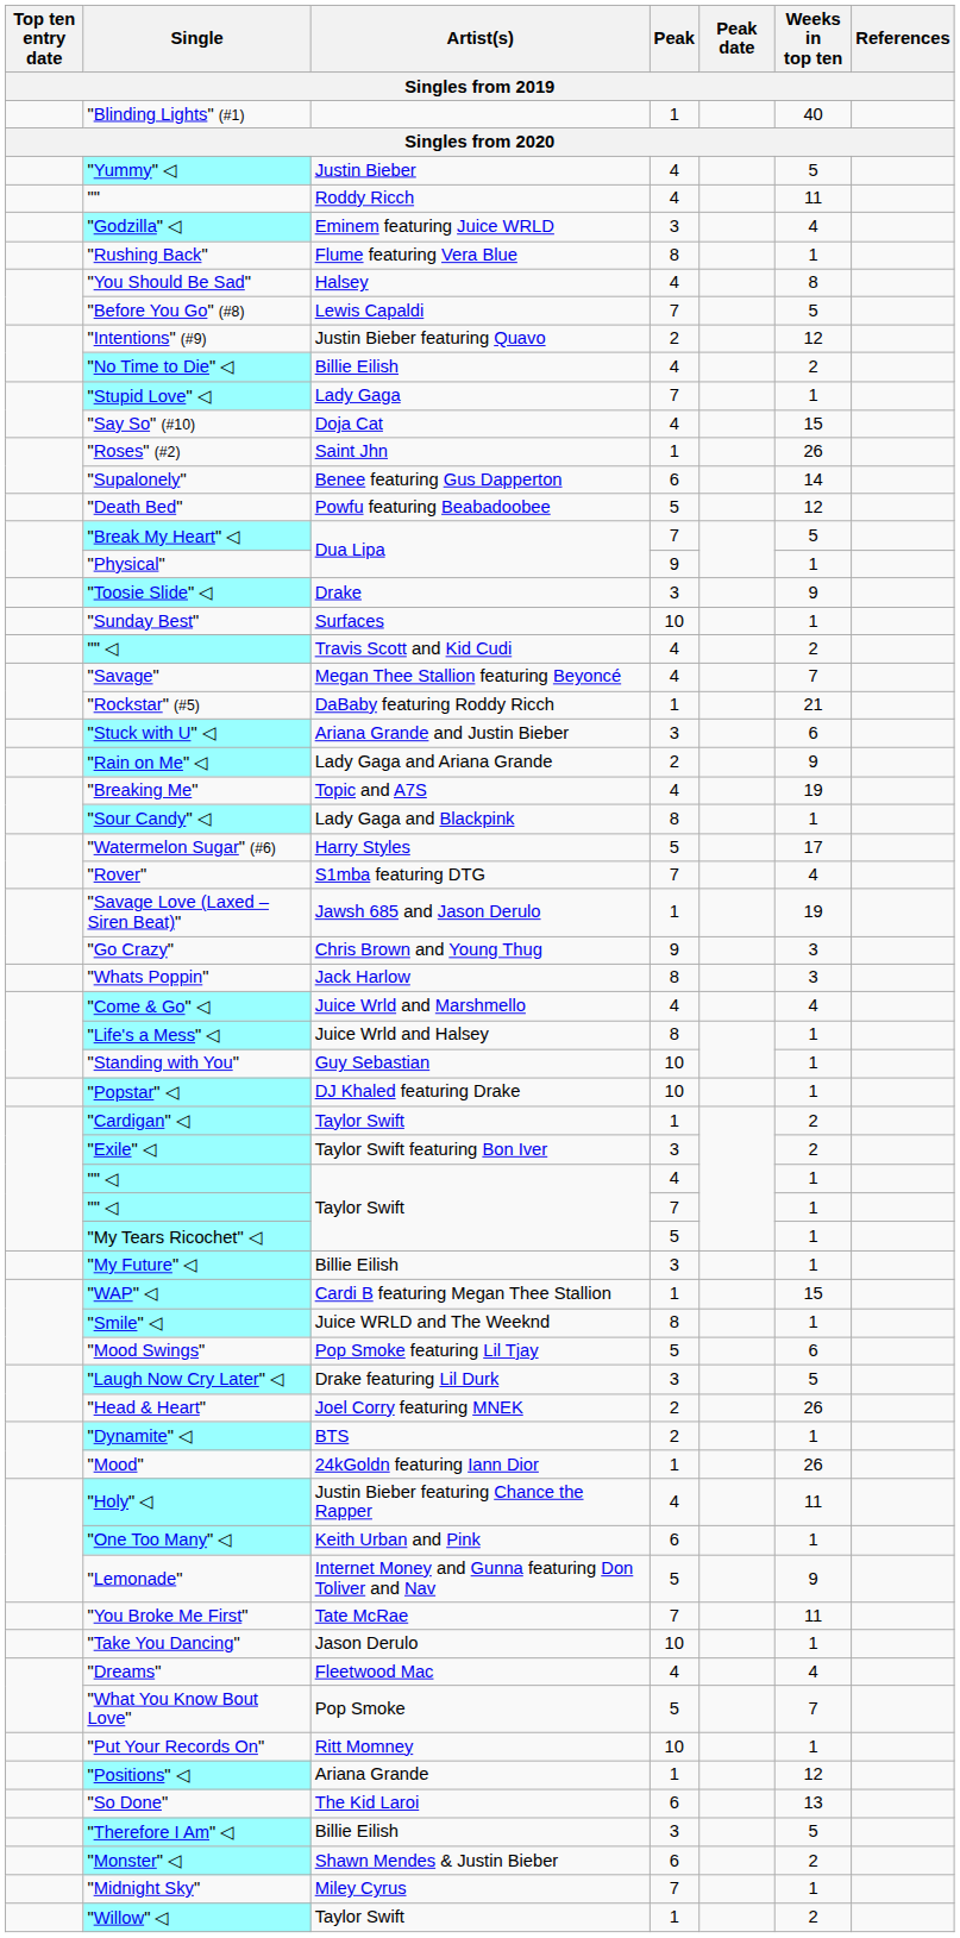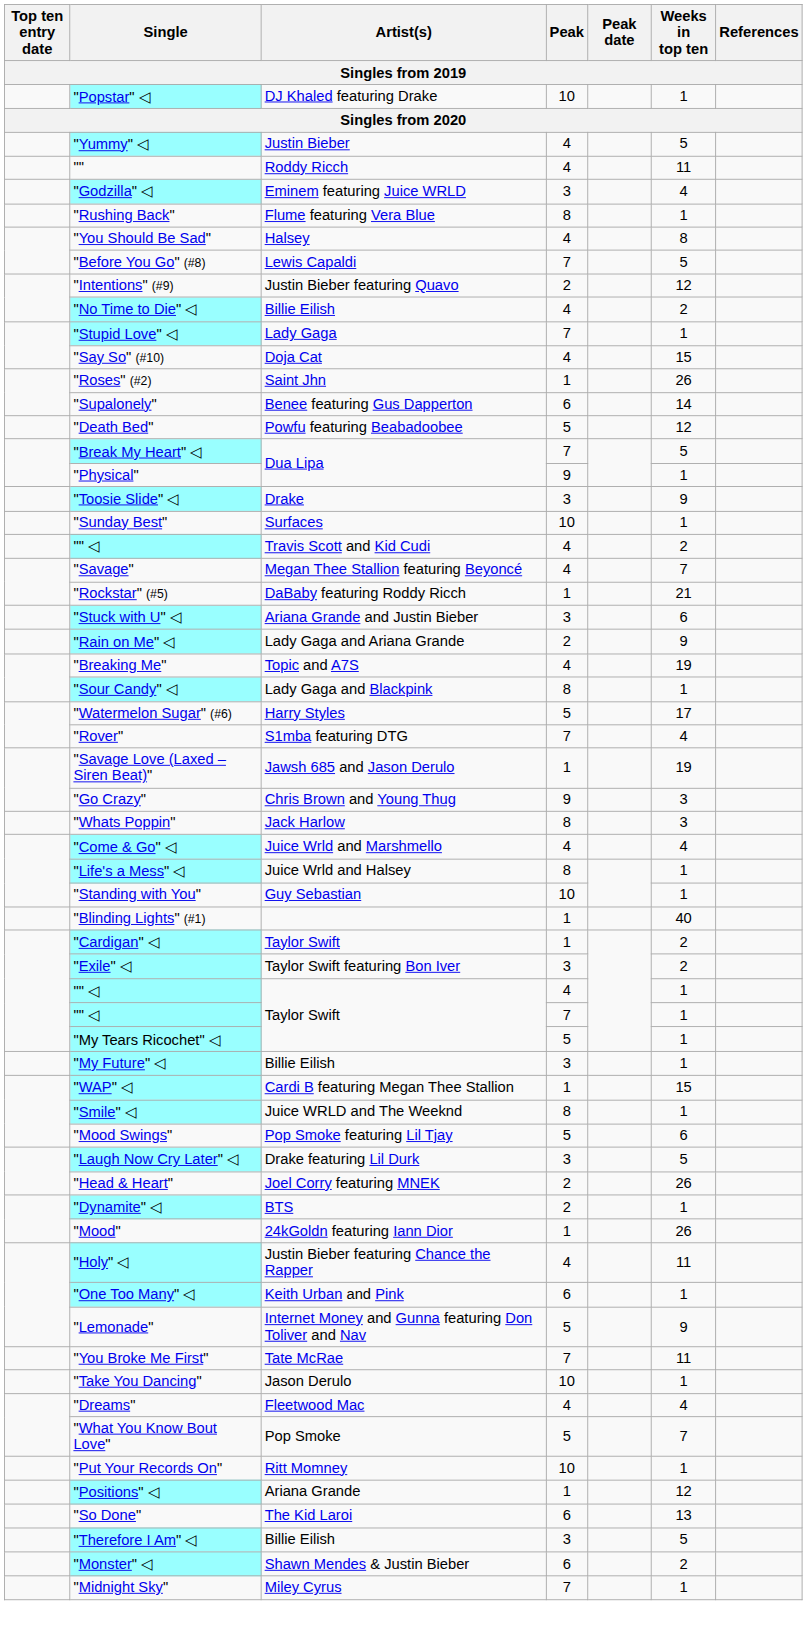 <table class="wikitable sortable">
 <tr>
 <th>Top ten<br>entry date</th>
 <th>Single</th>
 <th>Artist(s)</th>
 <th data-sort-type="number">Peak</th>
 <th>Peak date</th>
 <th data-sort-type="number">Weeks in<br>top ten</th>
 <th>References</th>
 </tr>
 <tr>
 <th colspan=7>Singles from 2019</th>
 </tr>
 <tr>
 <td></td>
-<td>"<a href='#'>Blinding Lights</a>" <small>(#1)</small>     </td>
+<td style=background:#9ff;>"<a href='#'>Popstar</a>" ◁</td>
+<td><a href='#'>DJ Khaled</a> featuring Drake</td>
+<td style="text-align:center;">10</td>
 <td></td>
 <td style="text-align:center;">1</td>
-<td></td>
-<td style="text-align:center;">40</td>
 <td style="text-align:center;"></td>
 </tr>
 <tr>
 <th colspan=7>Singles from 2020</th>
 </tr>
 <tr>
 <td></td>
 <td style=background:#9ff;>"<a href='#'>Yummy</a>" ◁ </td>
 <td><a href='#'>Justin Bieber</a></td>
 <td style="text-align:center;">4</td>
 <td></td>
 <td style="text-align:center;">5</td>
 <td style="text-align:center;"></td>
 </tr>
 <tr>
 <td></td>
 <td>""</td>
 <td><a href='#'>Roddy Ricch</a></td>
 <td style="text-align:center;">4</td>
 <td></td>
 <td style="text-align:center;">11</td>
 <td style="text-align:center;"></td>
 </tr>
 <tr>
 <td></td>
 <td style=background:#9ff;>"<a href='#'>Godzilla</a>" ◁</td>
 <td><a href='#'>Eminem</a> featuring <a href='#'>Juice WRLD</a></td>
 <td style="text-align:center;">3</td>
 <td></td>
 <td style="text-align:center;">4</td>
 <td style="text-align:center;"></td>
 </tr>
 <tr>
 <td></td>
 <td>"<a href='#'>Rushing Back</a>"</td>
 <td><a href='#'>Flume</a> featuring <a href='#'>Vera Blue</a></td>
 <td style="text-align:center;">8</td>
 <td></td>
 <td style="text-align:center;">1</td>
 <td style="text-align:center;"></td>
 </tr>
 <tr>
 <td rowspan=2></td>
 <td>"<a href='#'>You Should Be Sad</a>"</td>
 <td><a href='#'>Halsey</a></td>
 <td style="text-align:center;">4</td>
 <td></td>
 <td style="text-align:center;">8</td>
 <td style="text-align:center;"></td>
 </tr>
 <tr>
 <td>"<a href='#'>Before You Go</a>" <small>(#8)</small> </td>
 <td><a href='#'>Lewis Capaldi</a></td>
 <td style="text-align:center;">7</td>
 <td></td>
 <td style="text-align:center;">5</td>
 <td style="text-align:center;"></td>
 </tr>
 <tr>
 <td rowspan=2></td>
 <td>"<a href='#'>Intentions</a>" <small>(#9)</small></td>
 <td>Justin Bieber featuring <a href='#'>Quavo</a></td>
 <td style="text-align:center;">2</td>
 <td></td>
 <td style="text-align:center;">12</td>
 <td style="text-align:center;"></td>
 </tr>
 <tr>
 <td style=background:#9ff;>"<a href='#'>No Time to Die</a>" ◁</td>
 <td><a href='#'>Billie Eilish</a></td>
 <td style="text-align:center;">4</td>
 <td></td>
 <td style="text-align:center;">2</td>
 <td style="text-align:center;"></td>
 </tr>
 <tr>
 <td rowspan=2></td>
 <td style=background:#9ff;>"<a href='#'>Stupid Love</a>" ◁</td>
 <td><a href='#'>Lady Gaga</a></td>
 <td style="text-align:center;">7</td>
 <td></td>
 <td style="text-align:center;">1</td>
 <td style="text-align:center;"></td>
 </tr>
 <tr>
 <td>"<a href='#'>Say So</a>" <small>(#10)</small></td>
 <td><a href='#'>Doja Cat</a></td>
 <td style="text-align:center;">4</td>
 <td></td>
 <td style="text-align:center;">15</td>
 <td style="text-align:center;"></td>
 </tr>
 <tr>
 <td rowspan=2></td>
 <td>"<a href='#'>Roses</a>" <small>(#2)</small>  </td>
 <td><a href='#'>Saint Jhn</a></td>
 <td style="text-align:center;">1</td>
 <td></td>
 <td style="text-align:center;">26</td>
 <td style="text-align:center;"></td>
 </tr>
 <tr>
 <td>"<a href='#'>Supalonely</a>"  </td>
 <td><a href='#'>Benee</a> featuring <a href='#'>Gus Dapperton</a></td>
 <td style="text-align:center;">6</td>
 <td></td>
 <td style="text-align:center;">14</td>
 <td style="text-align:center;"></td>
 </tr>
 <tr>
 <td></td>
 <td>"<a href='#'>Death Bed</a>"</td>
 <td><a href='#'>Powfu</a> featuring <a href='#'>Beabadoobee</a></td>
 <td style="text-align:center;">5</td>
 <td></td>
 <td style="text-align:center;">12</td>
 <td style="text-align:center;"></td>
 </tr>
 <tr>
 <td rowspan=2></td>
 <td style=background:#9ff;>"<a href='#'>Break My Heart</a>" ◁</td>
 <td rowspan=2><a href='#'>Dua Lipa</a></td>
 <td style="text-align:center;">7</td>
 <td rowspan=2></td>
 <td style="text-align:center;">5</td>
 <td style="text-align:center;"></td>
 </tr>
 <tr>
 <td>"<a href='#'>Physical</a>"</td>
 <td style="text-align:center;">9</td>
 <td style="text-align:center;">1</td>
 <td style="text-align:center;"></td>
 </tr>
 <tr>
 <td></td>
 <td style=background:#9ff;>"<a href='#'>Toosie Slide</a>" ◁</td>
 <td><a href='#'>Drake</a></td>
 <td style="text-align:center;">3</td>
 <td></td>
 <td style="text-align:center;">9</td>
 <td style="text-align:center;"></td>
 </tr>
 <tr>
 <td></td>
 <td>"<a href='#'>Sunday Best</a>"</td>
 <td><a href='#'>Surfaces</a></td>
 <td style="text-align:center;">10</td>
 <td></td>
 <td style="text-align:center;">1</td>
 <td style="text-align:center;"></td>
 </tr>
 <tr>
 <td></td>
 <td style=background:#9ff;>"" ◁</td>
 <td><a href='#'>Travis Scott</a> and <a href='#'>Kid Cudi</a></td>
 <td style="text-align:center;">4</td>
 <td></td>
 <td style="text-align:center;">2</td>
 <td style="text-align:center;"></td>
 </tr>
 <tr>
 <td rowspan=2></td>
 <td>"<a href='#'>Savage</a>"</td>
 <td><a href='#'>Megan Thee Stallion</a> featuring <a href='#'>Beyoncé</a></td>
 <td style="text-align:center;">4</td>
 <td></td>
 <td style="text-align:center;">7</td>
 <td style="text-align:center;"></td>
 </tr>
 <tr>
 <td>"<a href='#'>Rockstar</a>" <small>(#5)</small></td>
 <td><a href='#'>DaBaby</a> featuring Roddy Ricch</td>
 <td style="text-align:center;">1</td>
 <td></td>
 <td style="text-align:center;">21</td>
 <td style="text-align:center;"></td>
 </tr>
 <tr>
 <td></td>
 <td style=background:#9ff;>"<a href='#'>Stuck with U</a>" ◁</td>
 <td><a href='#'>Ariana Grande</a> and Justin Bieber</td>
 <td style="text-align:center;">3</td>
 <td></td>
 <td style="text-align:center;">6</td>
 <td style="text-align:center;"></td>
 </tr>
 <tr>
 <td></td>
 <td style=background:#9ff;>"<a href='#'>Rain on Me</a>" ◁</td>
 <td>Lady Gaga and Ariana Grande</td>
 <td style="text-align:center;">2</td>
 <td></td>
 <td style="text-align:center;">9</td>
 <td style="text-align:center;"></td>
 </tr>
 <tr>
 <td rowspan=2></td>
 <td>"<a href='#'>Breaking Me</a>"</td>
 <td><a href='#'>Topic</a> and <a href='#'>A7S</a></td>
 <td style="text-align:center;">4</td>
 <td></td>
 <td style="text-align:center;">19</td>
 <td style="text-align:center;"></td>
 </tr>
 <tr>
 <td style=background:#9ff;>"<a href='#'>Sour Candy</a>" ◁</td>
 <td>Lady Gaga and <a href='#'>Blackpink</a></td>
 <td style="text-align:center;">8</td>
 <td></td>
 <td style="text-align:center;">1</td>
 <td style="text-align:center;"></td>
 </tr>
 <tr>
 <td rowspan=2></td>
 <td>"<a href='#'>Watermelon Sugar</a>" <small>(#6)</small> </td>
 <td><a href='#'>Harry Styles</a></td>
 <td style="text-align:center;">5</td>
 <td></td>
 <td style="text-align:center;">17</td>
 <td style="text-align:center;"></td>
 </tr>
 <tr>
 <td>"<a href='#'>Rover</a>"</td>
 <td><a href='#'>S1mba</a> featuring DTG</td>
 <td style="text-align:center;">7</td>
 <td></td>
 <td style="text-align:center;">4</td>
 <td style="text-align:center;"></td>
 </tr>
 <tr>
 <td rowspan=2></td>
 <td>"<a href='#'>Savage Love (Laxed – Siren Beat)</a>"</td>
 <td><a href='#'>Jawsh 685</a> and <a href='#'>Jason Derulo</a></td>
 <td style="text-align:center;">1</td>
 <td></td>
 <td style="text-align:center;">19</td>
 <td style="text-align:center;"></td>
 </tr>
 <tr>
 <td>"<a href='#'>Go Crazy</a>"</td>
 <td><a href='#'>Chris Brown</a> and <a href='#'>Young Thug</a></td>
 <td style="text-align:center;">9</td>
 <td></td>
 <td style="text-align:center;">3</td>
 <td style="text-align:center;"></td>
 </tr>
 <tr>
 <td></td>
 <td>"<a href='#'>Whats Poppin</a>" </td>
 <td><a href='#'>Jack Harlow</a></td>
 <td style="text-align:center;">8</td>
 <td></td>
 <td style="text-align:center;">3</td>
 <td style="text-align:center;"></td>
 </tr>
 <tr>
 <td rowspan=3></td>
 <td style=background:#9ff;>"<a href='#'>Come & Go</a>" ◁ </td>
 <td><a href='#'>Juice Wrld</a> and <a href='#'>Marshmello</a></td>
 <td style="text-align:center;">4</td>
 <td></td>
 <td style="text-align:center;">4</td>
 <td style="text-align:center;"></td>
 </tr>
 <tr>
 <td style=background:#9ff;>"<a href='#'>Life's a Mess</a>" ◁</td>
 <td>Juice Wrld and Halsey</td>
 <td style="text-align:center;">8</td>
 <td rowspan=2></td>
 <td style="text-align:center;">1</td>
 <td style="text-align:center;"></td>
 </tr>
 <tr>
 <td>"<a href='#'>Standing with You</a>"</td>
 <td><a href='#'>Guy Sebastian</a></td>
 <td style="text-align:center;">10</td>
 <td style="text-align:center;">1</td>
 <td style="text-align:center;"></td>
 </tr>
 <tr>
 <td></td>
-<td style=background:#9ff;>"<a href='#'>Popstar</a>" ◁</td>
-<td><a href='#'>DJ Khaled</a> featuring Drake</td>
-<td style="text-align:center;">10</td>
+<td>"<a href='#'>Blinding Lights</a>" <small>(#1)</small>     </td>
 <td></td>
 <td style="text-align:center;">1</td>
+<td></td>
+<td style="text-align:center;">40</td>
 <td style="text-align:center;"></td>
 </tr>
 <tr>
 <td rowspan=5></td>
 <td style=background:#9ff;>"<a href='#'>Cardigan</a>" ◁</td>
 <td><a href='#'>Taylor Swift</a></td>
 <td style="text-align:center;">1</td>
 <td rowspan=5></td>
 <td style="text-align:center;">2</td>
 <td style="text-align:center;"></td>
 </tr>
 <tr>
 <td style=background:#9ff;>"<a href='#'>Exile</a>" ◁</td>
 <td>Taylor Swift featuring <a href='#'>Bon Iver</a></td>
 <td style="text-align:center;">3</td>
 <td style="text-align:center;">2</td>
 <td style="text-align:center;"></td>
 </tr>
 <tr>
 <td style=background:#9ff;>"" ◁</td>
 <td rowspan=3>Taylor Swift</td>
 <td style="text-align:center;">4</td>
 <td style="text-align:center;">1</td>
 <td style="text-align:center;"></td>
 </tr>
 <tr>
 <td style=background:#9ff;>"" ◁</td>
 <td style="text-align:center;">7</td>
 <td style="text-align:center;">1</td>
 <td style="text-align:center;"></td>
 </tr>
 <tr>
 <td style=background:#9ff;>"My Tears Ricochet" ◁</td>
 <td style="text-align:center;">5</td>
 <td style="text-align:center;">1</td>
 <td style="text-align:center;"></td>
 </tr>
 <tr>
 <td></td>
 <td style=background:#9ff;>"<a href='#'>My Future</a>" ◁</td>
 <td>Billie Eilish</td>
 <td style="text-align:center;">3</td>
 <td></td>
 <td style="text-align:center;">1</td>
 <td style="text-align:center;"></td>
 </tr>
 <tr>
 <td rowspan=3></td>
 <td style=background:#9ff;>"<a href='#'>WAP</a>" ◁</td>
 <td><a href='#'>Cardi B</a> featuring Megan Thee Stallion</td>
 <td style="text-align:center;">1</td>
 <td></td>
 <td style="text-align:center;">15</td>
 <td style="text-align:center;"></td>
 </tr>
 <tr>
 <td style=background:#9ff;>"<a href='#'>Smile</a>" ◁</td>
 <td>Juice WRLD and The Weeknd</td>
 <td style="text-align:center;">8</td>
 <td></td>
 <td style="text-align:center;">1</td>
 <td style="text-align:center;"></td>
 </tr>
 <tr>
 <td>"<a href='#'>Mood Swings</a>"</td>
 <td><a href='#'>Pop Smoke</a> featuring <a href='#'>Lil Tjay</a></td>
 <td style="text-align:center;">5</td>
 <td></td>
 <td style="text-align:center;">6</td>
 <td style="text-align:center;"></td>
 </tr>
 <tr>
 <td rowspan=2></td>
 <td style=background:#9ff;>"<a href='#'>Laugh Now Cry Later</a>" ◁</td>
 <td>Drake featuring <a href='#'>Lil Durk</a></td>
 <td style="text-align:center;">3</td>
 <td></td>
 <td style="text-align:center;">5</td>
 <td style="text-align:center;"></td>
 </tr>
 <tr>
 <td>"<a href='#'>Head & Heart</a>" </td>
 <td><a href='#'>Joel Corry</a> featuring <a href='#'>MNEK</a></td>
 <td style="text-align:center;">2</td>
 <td></td>
 <td style="text-align:center;">26</td>
 <td style="text-align:center;"></td>
 </tr>
 <tr>
 <td rowspan=2></td>
 <td style=background:#9ff;>"<a href='#'>Dynamite</a>" ◁</td>
 <td><a href='#'>BTS</a></td>
 <td style="text-align:center;">2</td>
 <td></td>
 <td style="text-align:center;">1</td>
 <td style="text-align:center;"></td>
 </tr>
 <tr>
 <td>"<a href='#'>Mood</a>"</td>
 <td><a href='#'>24kGoldn</a> featuring <a href='#'>Iann Dior</a></td>
 <td style="text-align:center;">1</td>
 <td></td>
 <td style="text-align:center;">26</td>
 <td style="text-align:center;"></td>
 </tr>
 <tr>
 <td rowspan=3></td>
 <td style=background:#9ff;>"<a href='#'>Holy</a>" ◁</td>
 <td>Justin Bieber featuring <a href='#'>Chance the Rapper</a></td>
 <td style="text-align:center;">4</td>
 <td></td>
 <td style="text-align:center;">11</td>
 <td style="text-align:center;"></td>
 </tr>
 <tr>
 <td style=background:#9ff;>"<a href='#'>One Too Many</a>" ◁</td>
 <td><a href='#'>Keith Urban</a> and <a href='#'>Pink</a></td>
 <td style="text-align:center;">6</td>
 <td></td>
 <td style="text-align:center;">1</td>
 <td style="text-align:center;"></td>
 </tr>
 <tr>
 <td>"<a href='#'>Lemonade</a>"</td>
 <td><a href='#'>Internet Money</a> and <a href='#'>Gunna</a> featuring <a href='#'>Don Toliver</a> and <a href='#'>Nav</a></td>
 <td style="text-align:center;">5</td>
 <td></td>
 <td style="text-align:center;">9</td>
 <td style="text-align:center;"></td>
 </tr>
 <tr>
 <td></td>
 <td>"<a href='#'>You Broke Me First</a>"</td>
 <td><a href='#'>Tate McRae</a></td>
 <td style="text-align:center;">7</td>
 <td></td>
 <td style="text-align:center;">11</td>
 <td style="text-align:center;"></td>
 </tr>
 <tr>
 <td></td>
 <td>"<a href='#'>Take You Dancing</a>"</td>
 <td>Jason Derulo</td>
 <td style="text-align:center;">10</td>
 <td></td>
 <td style="text-align:center;">1</td>
 <td style="text-align:center;"></td>
 </tr>
 <tr>
 <td rowspan=2></td>
 <td>"<a href='#'>Dreams</a>"</td>
 <td><a href='#'>Fleetwood Mac</a></td>
 <td style="text-align:center;">4</td>
 <td></td>
 <td style="text-align:center;">4</td>
 <td style="text-align:center;"></td>
 </tr>
 <tr>
 <td>"<a href='#'>What You Know Bout Love</a>"</td>
 <td>Pop Smoke</td>
 <td style="text-align:center;">5</td>
 <td></td>
 <td style="text-align:center;">7</td>
 <td style="text-align:center;"></td>
 </tr>
 <tr>
 <td></td>
 <td>"<a href='#'>Put Your Records On</a>"</td>
 <td><a href='#'>Ritt Momney</a></td>
 <td style="text-align:center;">10</td>
 <td></td>
 <td style="text-align:center;">1</td>
 <td style="text-align:center;"></td>
 </tr>
 <tr>
 <td></td>
 <td style=background:#9ff;>"<a href='#'>Positions</a>" ◁</td>
 <td>Ariana Grande</td>
 <td style="text-align:center;">1</td>
 <td></td>
 <td style="text-align:center;">12</td>
 <td style="text-align:center;"></td>
 </tr>
 <tr>
 <td></td>
 <td>"<a href='#'>So Done</a>" </td>
 <td><a href='#'>The Kid Laroi</a></td>
 <td style="text-align:center;">6</td>
 <td></td>
 <td style="text-align:center;">13</td>
 <td style="text-align:center;"></td>
 </tr>
 <tr>
 <td></td>
 <td style=background:#9ff;>"<a href='#'>Therefore I Am</a>" ◁</td>
 <td>Billie Eilish</td>
 <td style="text-align:center;">3</td>
 <td></td>
 <td style="text-align:center;">5</td>
 <td style="text-align:center;"></td>
 </tr>
 <tr>
 <td></td>
 <td style=background:#9ff;>"<a href='#'>Monster</a>" ◁</td>
 <td><a href='#'>Shawn Mendes</a> & Justin Bieber</td>
 <td style="text-align:center;">6</td>
 <td></td>
 <td style="text-align:center;">2</td>
 <td style="text-align:center;"></td>
 </tr>
 <tr>
 <td></td>
 <td>"<a href='#'>Midnight Sky</a>"</td>
 <td><a href='#'>Miley Cyrus</a></td>
 <td style="text-align:center;">7</td>
 <td></td>
 <td style="text-align:center;">1</td>
 <td style="text-align:center;"></td>
 </tr>
-<tr>
-<td></td>
-<td style=background:#9ff;>"<a href='#'>Willow</a>" ◁</td>
-<td>Taylor Swift</td>
-<td style="text-align:center;">1</td>
-<td></td>
-<td style="text-align:center;">2</td>
-<td style="text-align:center;"></td>
-</tr>
 </table>
